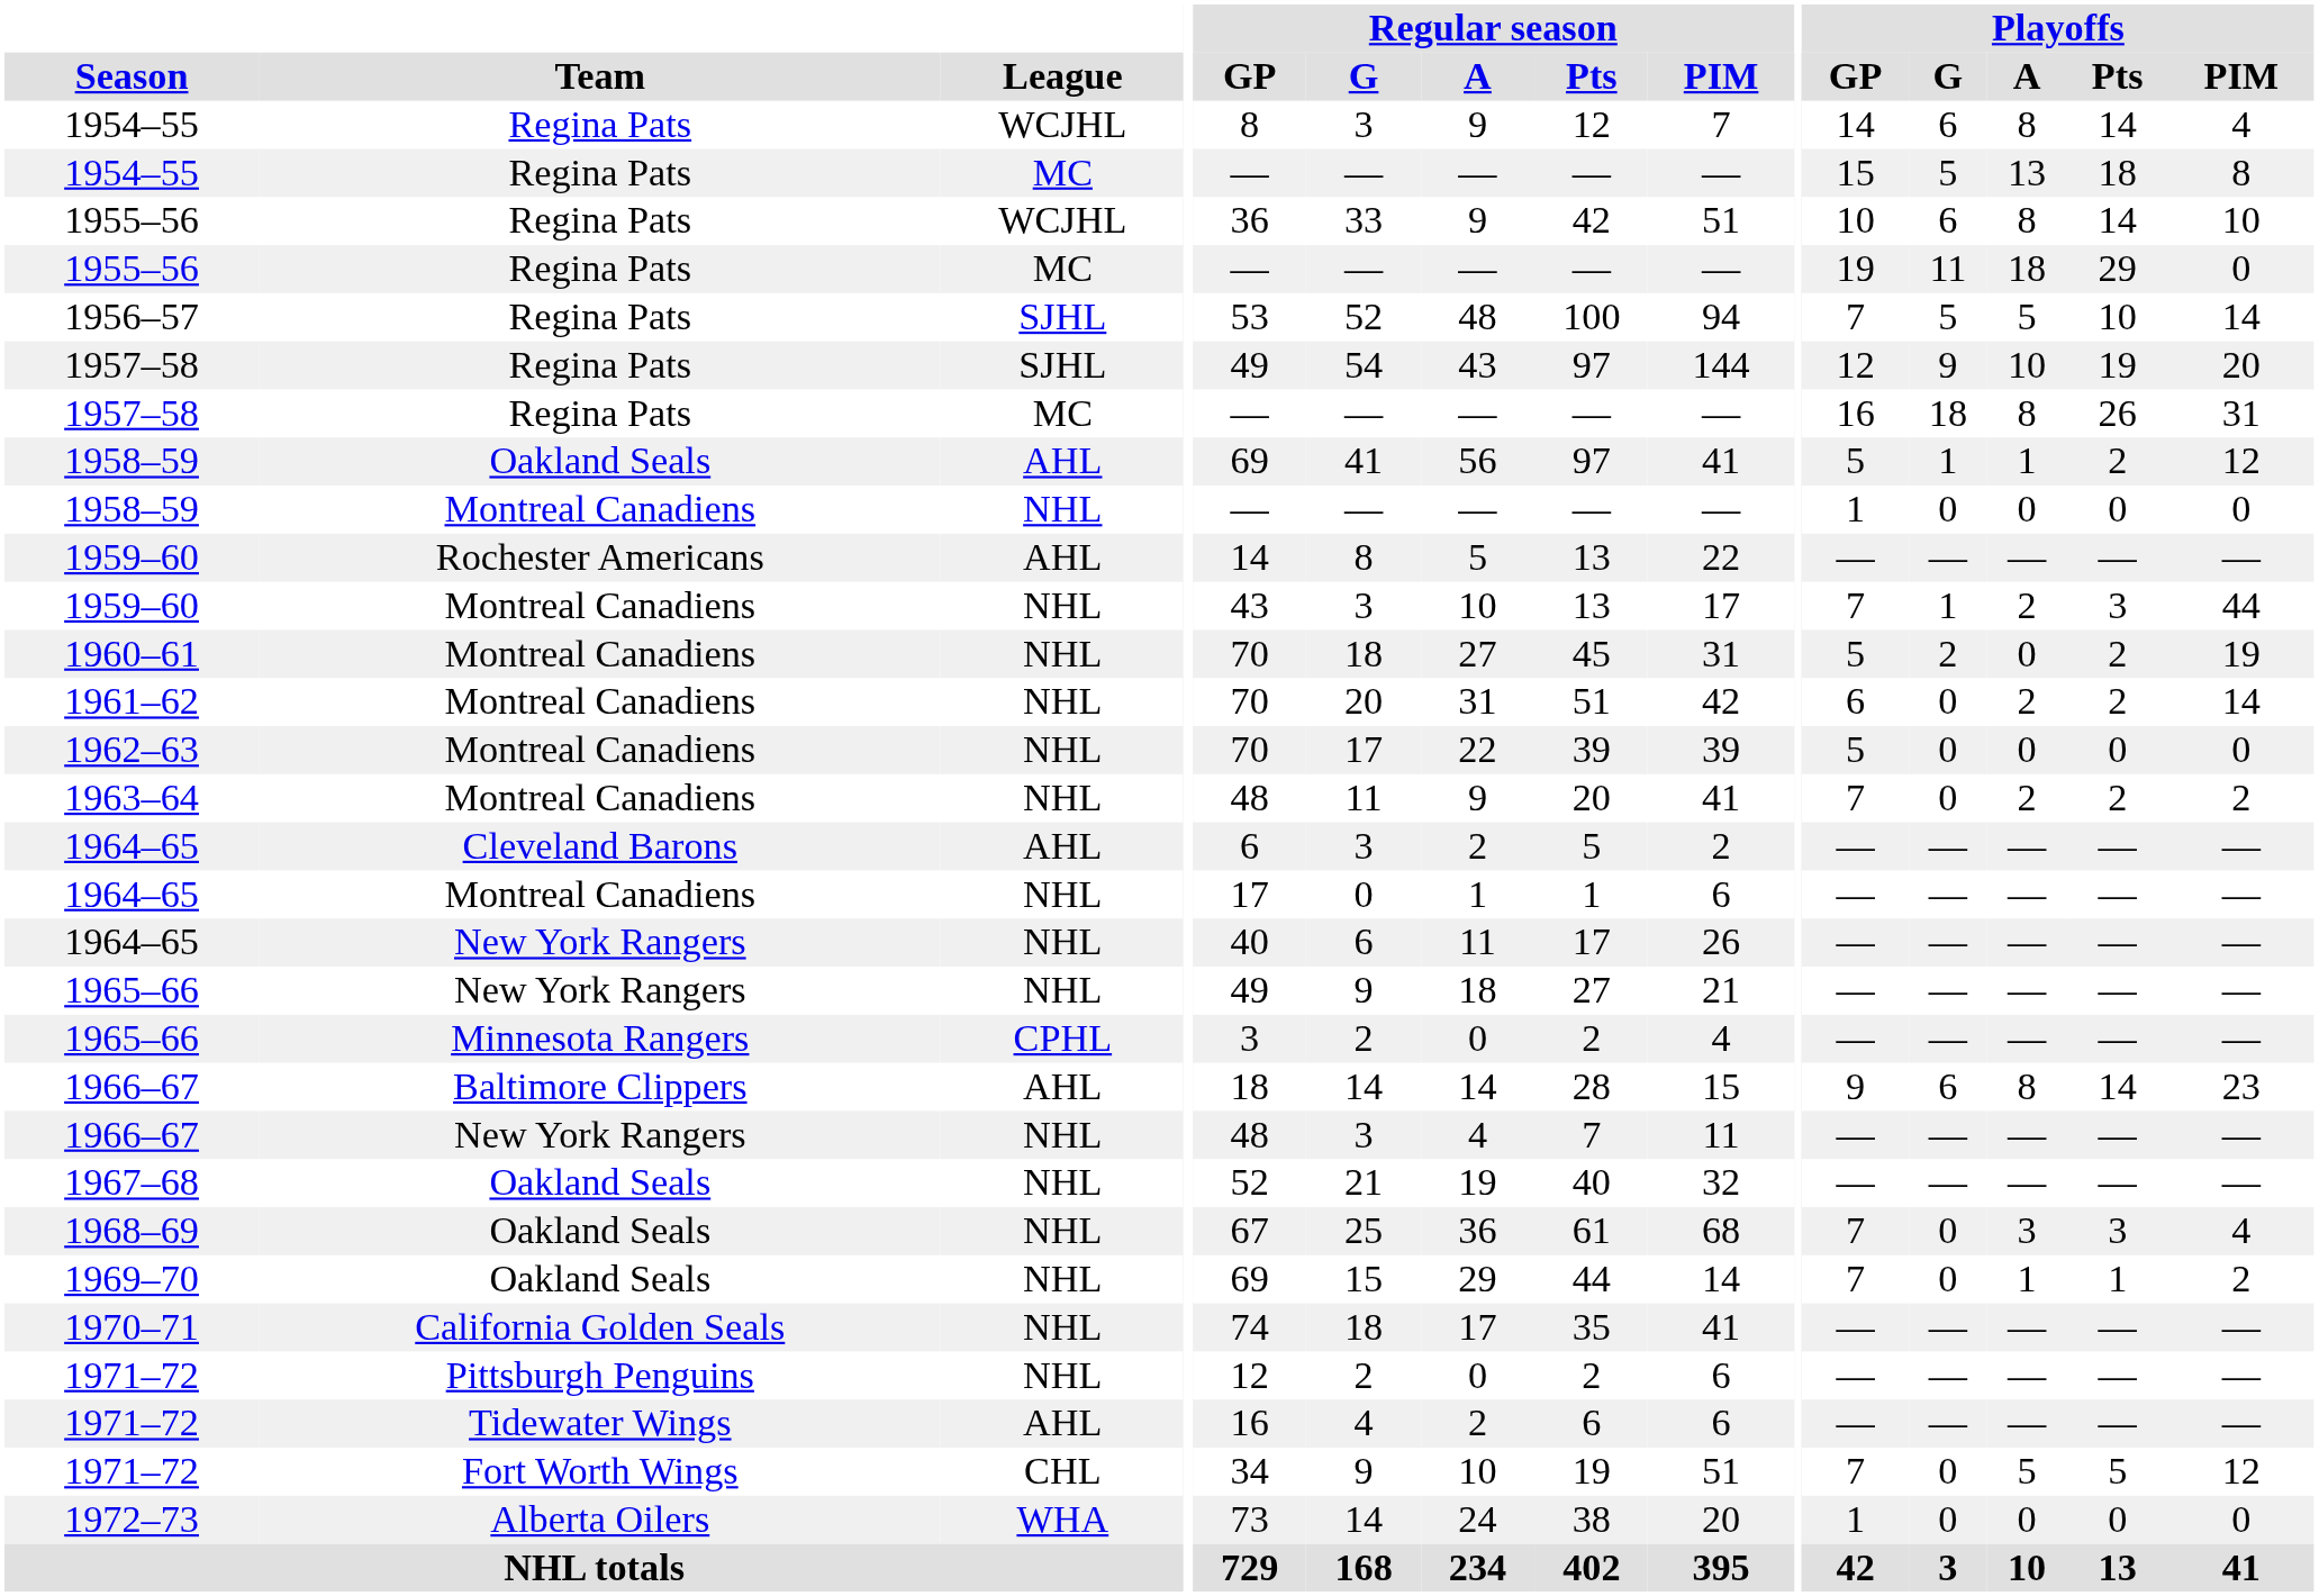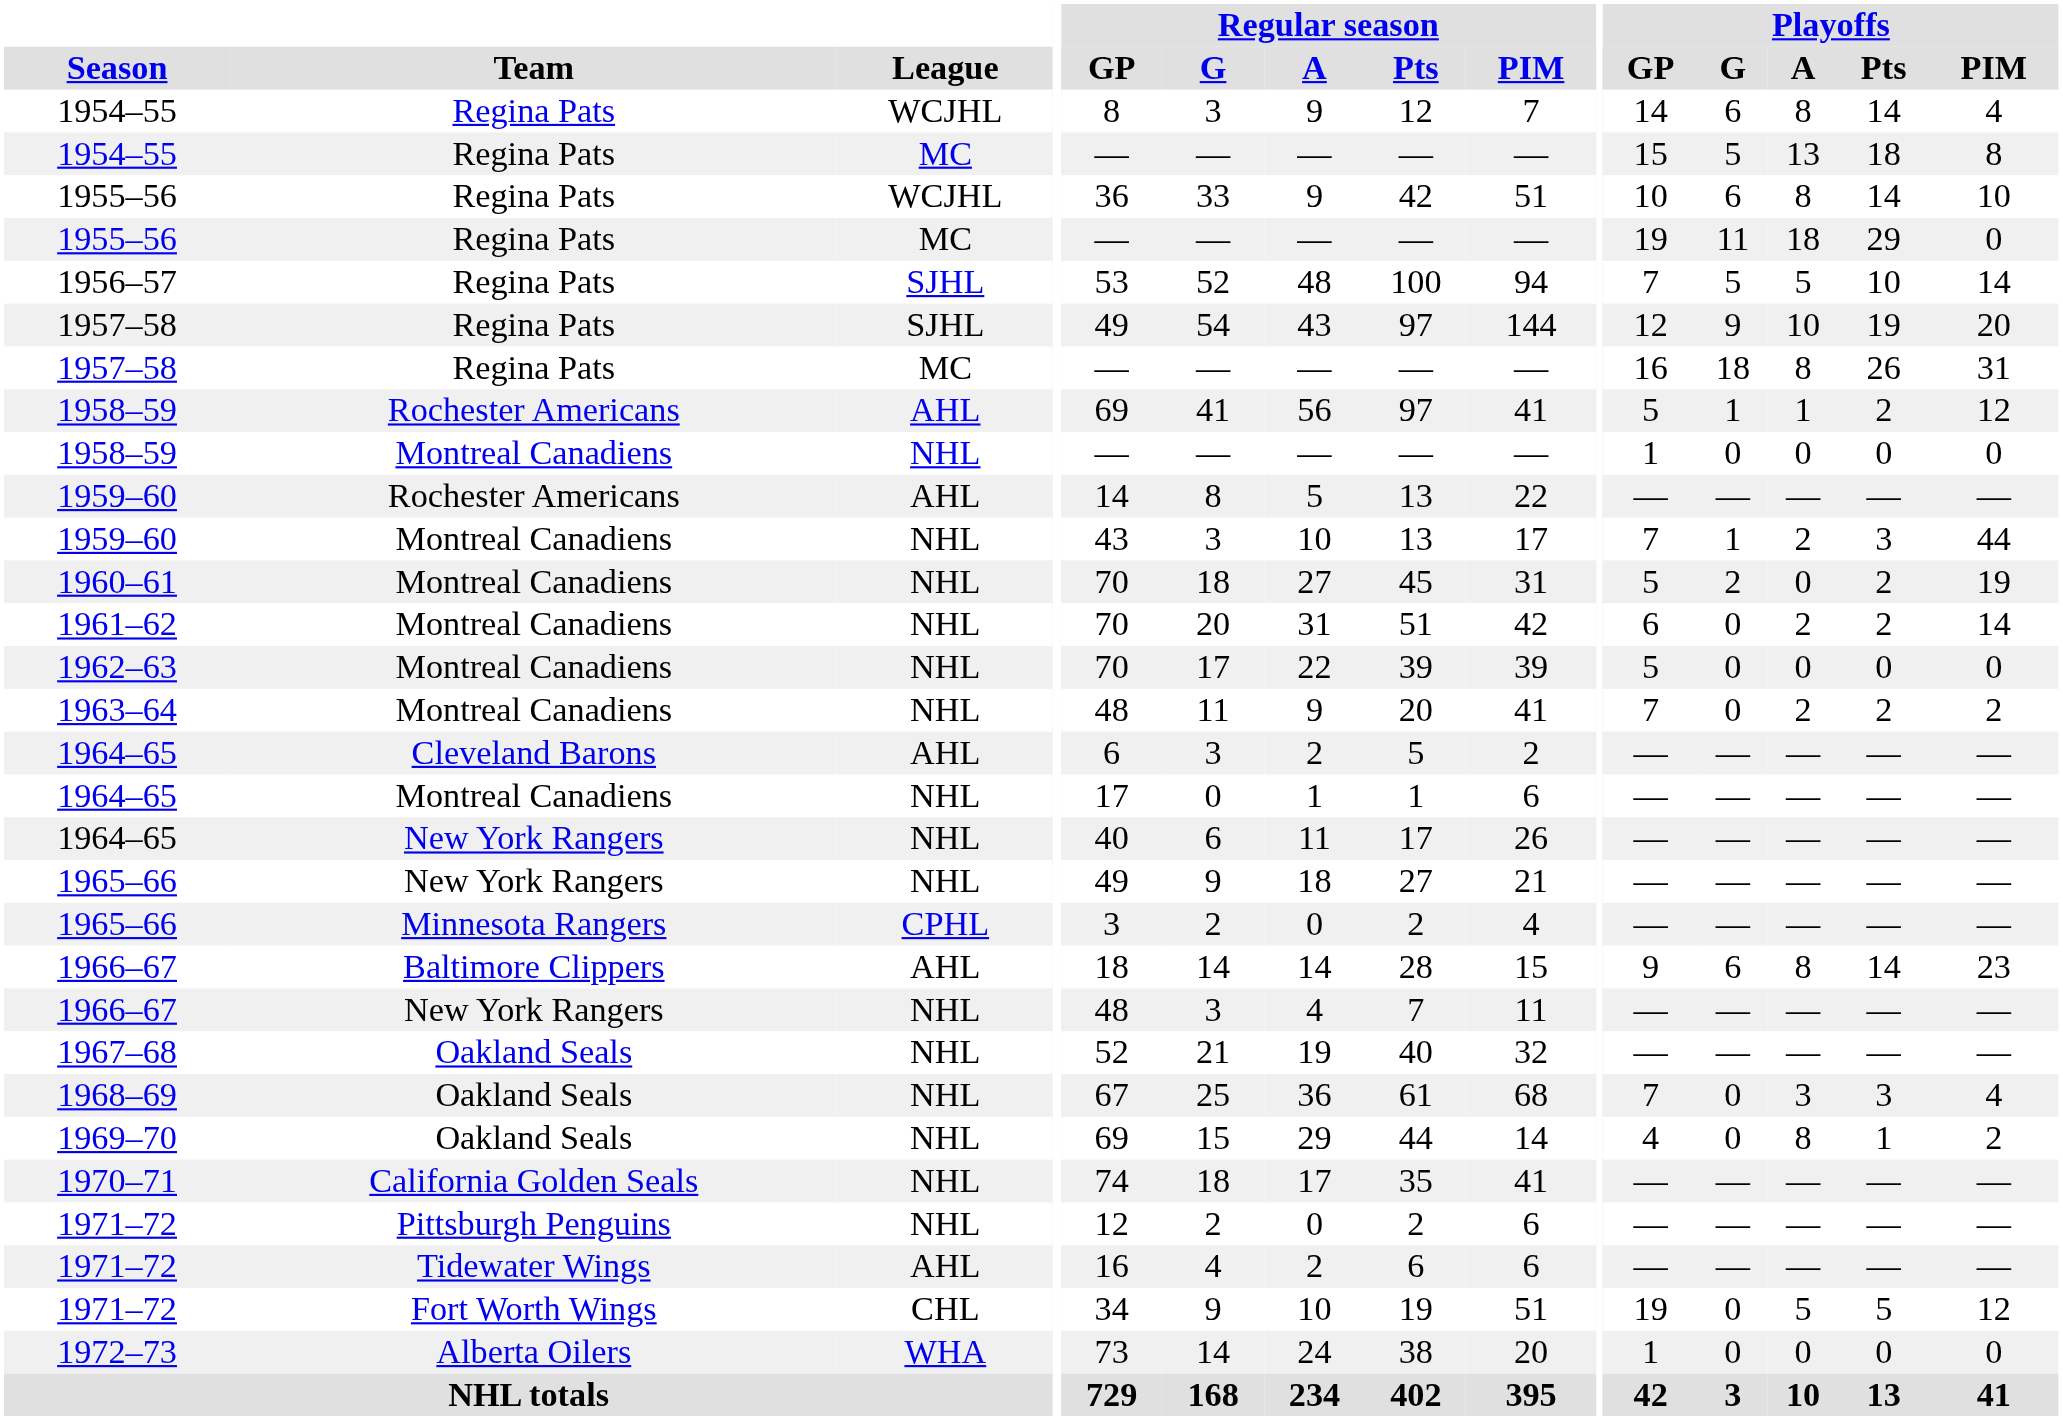 <table border="0" cellpadding="1" cellspacing="0" style="text-align:center; width:60em">
 <tr bgcolor="#e0e0e0">
 <th colspan="3" bgcolor="#ffffff"></th>
 <th rowspan="99" bgcolor="#ffffff"></th>
 <th colspan="5"><a href='#'>Regular season</a></th>
 <th rowspan="99" bgcolor="#ffffff"></th>
 <th colspan="5"><a href='#'>Playoffs</a></th>
 </tr>
 <tr bgcolor="#e0e0e0">
 <th><a href='#'>Season</a></th>
 <th>Team</th>
 <th>League</th>
 <th>GP</th>
 <th><a href='#'>G</a></th>
 <th><a href='#'>A</a></th>
 <th><a href='#'>Pts</a></th>
 <th><a href='#'>PIM</a></th>
 <th>GP</th>
 <th>G</th>
 <th>A</th>
 <th>Pts</th>
 <th>PIM</th>
 </tr>
 <tr>
 <td>1954–55</td>
 <td><a href='#'>Regina Pats</a></td>
 <td>WCJHL</td>
 <td>8</td>
 <td>3</td>
 <td>9</td>
 <td>12</td>
 <td>7</td>
 <td>14</td>
 <td>6</td>
 <td>8</td>
 <td>14</td>
 <td>4</td>
 </tr>
 <tr bgcolor="#f0f0f0">
 <td><a href='#'>1954–55</a></td>
 <td>Regina Pats</td>
 <td><a href='#'>MC</a></td>
 <td>—</td>
 <td>—</td>
 <td>—</td>
 <td>—</td>
 <td>—</td>
 <td>15</td>
 <td>5</td>
 <td>13</td>
 <td>18</td>
 <td>8</td>
 </tr>
 <tr>
 <td>1955–56</td>
 <td>Regina Pats</td>
 <td>WCJHL</td>
 <td>36</td>
 <td>33</td>
 <td>9</td>
 <td>42</td>
 <td>51</td>
 <td>10</td>
 <td>6</td>
 <td>8</td>
 <td>14</td>
 <td>10</td>
 </tr>
 <tr bgcolor="#f0f0f0">
 <td><a href='#'>1955–56</a></td>
 <td>Regina Pats</td>
 <td>MC</td>
 <td>—</td>
 <td>—</td>
 <td>—</td>
 <td>—</td>
 <td>—</td>
 <td>19</td>
 <td>11</td>
 <td>18</td>
 <td>29</td>
 <td>0</td>
 </tr>
 <tr>
 <td>1956–57</td>
 <td>Regina Pats</td>
 <td><a href='#'>SJHL</a></td>
 <td>53</td>
 <td>52</td>
 <td>48</td>
 <td>100</td>
 <td>94</td>
 <td>7</td>
 <td>5</td>
 <td>5</td>
 <td>10</td>
 <td>14</td>
 </tr>
 <tr bgcolor="#f0f0f0">
 <td>1957–58</td>
 <td>Regina Pats</td>
 <td>SJHL</td>
 <td>49</td>
 <td>54</td>
 <td>43</td>
 <td>97</td>
 <td>144</td>
 <td>12</td>
 <td>9</td>
 <td>10</td>
 <td>19</td>
 <td>20</td>
 </tr>
 <tr>
 <td><a href='#'>1957–58</a></td>
 <td>Regina Pats</td>
 <td>MC</td>
 <td>—</td>
 <td>—</td>
 <td>—</td>
 <td>—</td>
 <td>—</td>
 <td>16</td>
 <td>18</td>
 <td>8</td>
 <td>26</td>
 <td>31</td>
 </tr>
 <tr bgcolor="#f0f0f0">
 <td><a href='#'>1958–59</a></td>
-<td><a href='#'>Oakland Seals</a></td>
+<td><a href='#'>Rochester Americans</a></td>
 <td><a href='#'>AHL</a></td>
 <td>69</td>
 <td>41</td>
 <td>56</td>
 <td>97</td>
 <td>41</td>
 <td>5</td>
 <td>1</td>
 <td>1</td>
 <td>2</td>
 <td>12</td>
 </tr>
 <tr>
 <td><a href='#'>1958–59</a></td>
 <td><a href='#'>Montreal Canadiens</a></td>
 <td><a href='#'>NHL</a></td>
 <td>—</td>
 <td>—</td>
 <td>—</td>
 <td>—</td>
 <td>—</td>
 <td>1</td>
 <td>0</td>
 <td>0</td>
 <td>0</td>
 <td>0</td>
 </tr>
 <tr bgcolor="#f0f0f0">
 <td><a href='#'>1959–60</a></td>
 <td>Rochester Americans</td>
 <td>AHL</td>
 <td>14</td>
 <td>8</td>
 <td>5</td>
 <td>13</td>
 <td>22</td>
 <td>—</td>
 <td>—</td>
 <td>—</td>
 <td>—</td>
 <td>—</td>
 </tr>
 <tr>
 <td><a href='#'>1959–60</a></td>
 <td>Montreal Canadiens</td>
 <td>NHL</td>
 <td>43</td>
 <td>3</td>
 <td>10</td>
 <td>13</td>
 <td>17</td>
 <td>7</td>
 <td>1</td>
 <td>2</td>
 <td>3</td>
 <td>44</td>
 </tr>
 <tr bgcolor="#f0f0f0">
 <td><a href='#'>1960–61</a></td>
 <td>Montreal Canadiens</td>
 <td>NHL</td>
 <td>70</td>
 <td>18</td>
 <td>27</td>
 <td>45</td>
 <td>31</td>
 <td>5</td>
 <td>2</td>
 <td>0</td>
 <td>2</td>
 <td>19</td>
 </tr>
 <tr>
 <td><a href='#'>1961–62</a></td>
 <td>Montreal Canadiens</td>
 <td>NHL</td>
 <td>70</td>
 <td>20</td>
 <td>31</td>
 <td>51</td>
 <td>42</td>
 <td>6</td>
 <td>0</td>
 <td>2</td>
 <td>2</td>
 <td>14</td>
 </tr>
 <tr bgcolor="#f0f0f0">
 <td><a href='#'>1962–63</a></td>
 <td>Montreal Canadiens</td>
 <td>NHL</td>
 <td>70</td>
 <td>17</td>
 <td>22</td>
 <td>39</td>
 <td>39</td>
 <td>5</td>
 <td>0</td>
 <td>0</td>
 <td>0</td>
 <td>0</td>
 </tr>
 <tr>
 <td><a href='#'>1963–64</a></td>
 <td>Montreal Canadiens</td>
 <td>NHL</td>
 <td>48</td>
 <td>11</td>
 <td>9</td>
 <td>20</td>
 <td>41</td>
 <td>7</td>
 <td>0</td>
 <td>2</td>
 <td>2</td>
 <td>2</td>
 </tr>
 <tr bgcolor="#f0f0f0">
 <td><a href='#'>1964–65</a></td>
 <td><a href='#'>Cleveland Barons</a></td>
 <td>AHL</td>
 <td>6</td>
 <td>3</td>
 <td>2</td>
 <td>5</td>
 <td>2</td>
 <td>—</td>
 <td>—</td>
 <td>—</td>
 <td>—</td>
 <td>—</td>
 </tr>
 <tr>
 <td><a href='#'>1964–65</a></td>
 <td>Montreal Canadiens</td>
 <td>NHL</td>
 <td>17</td>
 <td>0</td>
 <td>1</td>
 <td>1</td>
 <td>6</td>
 <td>—</td>
 <td>—</td>
 <td>—</td>
 <td>—</td>
 <td>—</td>
 </tr>
 <tr bgcolor="#f0f0f0">
 <td>1964–65</td>
 <td><a href='#'>New York Rangers</a></td>
 <td>NHL</td>
 <td>40</td>
 <td>6</td>
 <td>11</td>
 <td>17</td>
 <td>26</td>
 <td>—</td>
 <td>—</td>
 <td>—</td>
 <td>—</td>
 <td>—</td>
 </tr>
 <tr>
 <td><a href='#'>1965–66</a></td>
 <td>New York Rangers</td>
 <td>NHL</td>
 <td>49</td>
 <td>9</td>
 <td>18</td>
 <td>27</td>
 <td>21</td>
 <td>—</td>
 <td>—</td>
 <td>—</td>
 <td>—</td>
 <td>—</td>
 </tr>
 <tr bgcolor="#f0f0f0">
 <td><a href='#'>1965–66</a></td>
 <td><a href='#'>Minnesota Rangers</a></td>
 <td><a href='#'>CPHL</a></td>
 <td>3</td>
 <td>2</td>
 <td>0</td>
 <td>2</td>
 <td>4</td>
 <td>—</td>
 <td>—</td>
 <td>—</td>
 <td>—</td>
 <td>—</td>
 </tr>
 <tr>
 <td><a href='#'>1966–67</a></td>
 <td><a href='#'>Baltimore Clippers</a></td>
 <td>AHL</td>
 <td>18</td>
 <td>14</td>
 <td>14</td>
 <td>28</td>
 <td>15</td>
 <td>9</td>
 <td>6</td>
 <td>8</td>
 <td>14</td>
 <td>23</td>
 </tr>
 <tr bgcolor="#f0f0f0">
 <td><a href='#'>1966–67</a></td>
 <td>New York Rangers</td>
 <td>NHL</td>
 <td>48</td>
 <td>3</td>
 <td>4</td>
 <td>7</td>
 <td>11</td>
 <td>—</td>
 <td>—</td>
 <td>—</td>
 <td>—</td>
 <td>—</td>
 </tr>
 <tr>
 <td><a href='#'>1967–68</a></td>
 <td><a href='#'>Oakland Seals</a></td>
 <td>NHL</td>
 <td>52</td>
 <td>21</td>
 <td>19</td>
 <td>40</td>
 <td>32</td>
 <td>—</td>
 <td>—</td>
 <td>—</td>
 <td>—</td>
 <td>—</td>
 </tr>
 <tr bgcolor="#f0f0f0">
 <td><a href='#'>1968–69</a></td>
 <td>Oakland Seals</td>
 <td>NHL</td>
 <td>67</td>
 <td>25</td>
 <td>36</td>
 <td>61</td>
 <td>68</td>
 <td>7</td>
 <td>0</td>
 <td>3</td>
 <td>3</td>
 <td>4</td>
 </tr>
 <tr>
 <td><a href='#'>1969–70</a></td>
 <td>Oakland Seals</td>
 <td>NHL</td>
 <td>69</td>
 <td>15</td>
 <td>29</td>
 <td>44</td>
 <td>14</td>
-<td>7</td>
+<td>4</td>
 <td>0</td>
-<td>1</td>
+<td>8</td>
 <td>1</td>
 <td>2</td>
 </tr>
 <tr bgcolor="#f0f0f0">
 <td><a href='#'>1970–71</a></td>
 <td><a href='#'>California Golden Seals</a></td>
 <td>NHL</td>
 <td>74</td>
 <td>18</td>
 <td>17</td>
 <td>35</td>
 <td>41</td>
 <td>—</td>
 <td>—</td>
 <td>—</td>
 <td>—</td>
 <td>—</td>
 </tr>
 <tr>
 <td><a href='#'>1971–72</a></td>
 <td><a href='#'>Pittsburgh Penguins</a></td>
 <td>NHL</td>
 <td>12</td>
 <td>2</td>
 <td>0</td>
 <td>2</td>
 <td>6</td>
 <td>—</td>
 <td>—</td>
 <td>—</td>
 <td>—</td>
 <td>—</td>
 </tr>
 <tr bgcolor="#f0f0f0">
 <td><a href='#'>1971–72</a></td>
 <td><a href='#'>Tidewater Wings</a></td>
 <td>AHL</td>
 <td>16</td>
 <td>4</td>
 <td>2</td>
 <td>6</td>
 <td>6</td>
 <td>—</td>
 <td>—</td>
 <td>—</td>
 <td>—</td>
 <td>—</td>
 </tr>
 <tr>
 <td><a href='#'>1971–72</a></td>
 <td><a href='#'>Fort Worth Wings</a></td>
 <td>CHL</td>
 <td>34</td>
 <td>9</td>
 <td>10</td>
 <td>19</td>
 <td>51</td>
-<td>7</td>
+<td>19</td>
 <td>0</td>
 <td>5</td>
 <td>5</td>
 <td>12</td>
 </tr>
 <tr bgcolor="#f0f0f0">
 <td><a href='#'>1972–73</a></td>
 <td><a href='#'>Alberta Oilers</a></td>
 <td><a href='#'>WHA</a></td>
 <td>73</td>
 <td>14</td>
 <td>24</td>
 <td>38</td>
 <td>20</td>
 <td>1</td>
 <td>0</td>
 <td>0</td>
 <td>0</td>
 <td>0</td>
 </tr>
 <tr bgcolor="#e0e0e0">
 <th colspan="3">NHL totals</th>
 <th>729</th>
 <th>168</th>
 <th>234</th>
 <th>402</th>
 <th>395</th>
 <th>42</th>
 <th>3</th>
 <th>10</th>
 <th>13</th>
 <th>41</th>
 </tr>
 </table>
